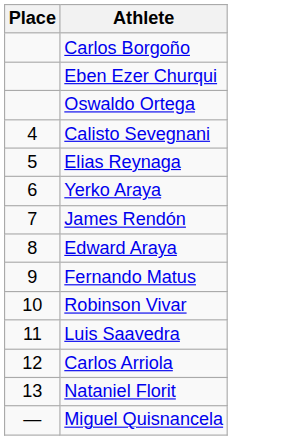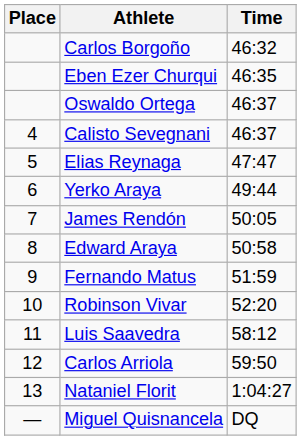 <table class=wikitable>
 <tr>
 <th>Place</th>
 <th>Athlete</th>
+<th>Time</th>
 </tr>
 <tr>
 <td align=center></td>
 <td><a href='#'>Carlos Borgoño</a> </td>
+<td>46:32</td>
 </tr>
 <tr>
 <td align=center></td>
 <td><a href='#'>Eben Ezer Churqui</a> </td>
+<td>46:35</td>
 </tr>
 <tr>
 <td align=center></td>
 <td><a href='#'>Oswaldo Ortega</a> </td>
+<td>46:37</td>
 </tr>
 <tr>
 <td align=center>4</td>
 <td><a href='#'>Calisto Sevegnani</a> </td>
+<td>46:37</td>
 </tr>
 <tr>
 <td align=center>5</td>
 <td><a href='#'>Elias Reynaga</a> </td>
+<td>47:47</td>
 </tr>
 <tr>
 <td align=center>6</td>
 <td><a href='#'>Yerko Araya</a> </td>
+<td>49:44</td>
 </tr>
 <tr>
 <td align=center>7</td>
 <td><a href='#'>James Rendón</a> </td>
+<td>50:05</td>
 </tr>
 <tr>
 <td align=center>8</td>
 <td><a href='#'>Edward Araya</a> </td>
+<td>50:58</td>
 </tr>
 <tr>
 <td align=center>9</td>
 <td><a href='#'>Fernando Matus</a> </td>
+<td>51:59</td>
 </tr>
 <tr>
 <td align=center>10</td>
 <td><a href='#'>Robinson Vivar</a> </td>
+<td>52:20</td>
 </tr>
 <tr>
 <td align=center>11</td>
 <td><a href='#'>Luis Saavedra</a> </td>
+<td>58:12</td>
 </tr>
 <tr>
 <td align=center>12</td>
 <td><a href='#'>Carlos Arriola</a> </td>
+<td>59:50</td>
 </tr>
 <tr>
 <td align=center>13</td>
 <td><a href='#'>Nataniel Florit</a> </td>
+<td>1:04:27</td>
 </tr>
 <tr>
 <td align=center>—</td>
 <td><a href='#'>Miguel Quisnancela</a> </td>
+<td>DQ</td>
 </tr>
 </table>
